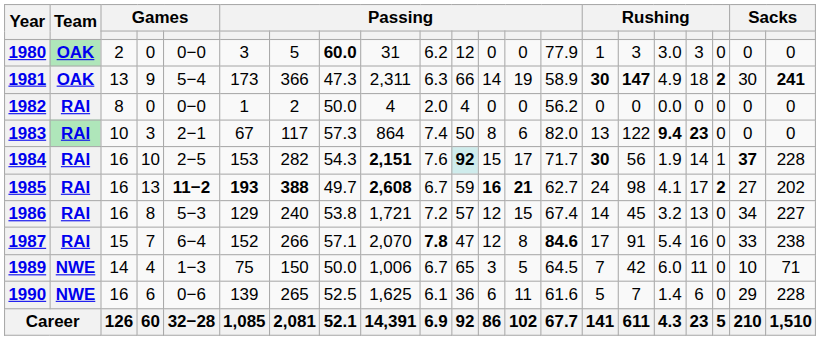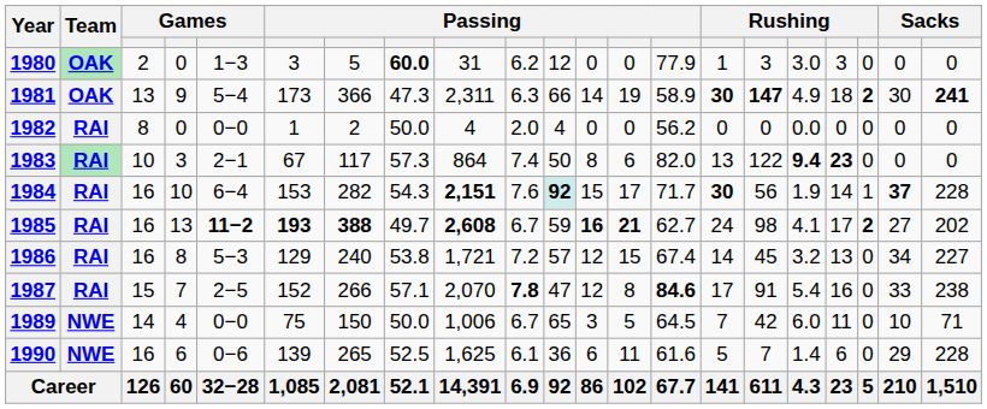 <table class="wikitable" style="text-align:center;">
 <tr>
 <th rowspan="2">Year</th>
 <th rowspan="2">Team</th>
 <th colspan="3">Games</th>
 <th colspan="9">Passing</th>
 <th colspan="5">Rushing</th>
 <th colspan="2">Sacks</th>
 </tr>
 <tr>
 <th></th>
 <th></th>
 <th></th>
 <th></th>
 <th></th>
 <th></th>
 <th></th>
 <th></th>
 <th></th>
 <th></th>
 <th></th>
 <th></th>
 <th></th>
 <th></th>
 <th></th>
 <th></th>
 <th></th>
 <th></th>
 <th></th>
 </tr>
 <tr>
 <th><a href='#'>1980</a></th>
 <th style="background:#afe6ba; width:3em;"><a href='#'>OAK</a></th>
 <td>2</td>
 <td>0</td>
-<td>0−0</td>
+<td>1−3</td>
 <td>3</td>
 <td>5</td>
 <td><strong>60.0</strong></td>
 <td>31</td>
 <td>6.2</td>
 <td>12</td>
 <td>0</td>
 <td>0</td>
 <td>77.9</td>
 <td>1</td>
 <td>3</td>
 <td>3.0</td>
 <td>3</td>
 <td>0</td>
 <td>0</td>
 <td>0</td>
 </tr>
 <tr>
 <th><a href='#'>1981</a></th>
 <th><a href='#'>OAK</a></th>
 <td>13</td>
 <td>9</td>
 <td>5−4</td>
 <td>173</td>
 <td>366</td>
 <td>47.3</td>
 <td>2,311</td>
 <td>6.3</td>
 <td>66</td>
 <td>14</td>
 <td>19</td>
 <td>58.9</td>
 <td><strong>30</strong></td>
 <td><strong>147</strong></td>
 <td>4.9</td>
 <td>18</td>
 <td><strong>2</strong></td>
 <td>30</td>
 <td><strong>241</strong></td>
 </tr>
 <tr>
 <th><a href='#'>1982</a></th>
 <th><a href='#'>RAI</a></th>
 <td>8</td>
 <td>0</td>
 <td>0−0</td>
 <td>1</td>
 <td>2</td>
 <td>50.0</td>
 <td>4</td>
 <td>2.0</td>
 <td>4</td>
 <td>0</td>
 <td>0</td>
 <td>56.2</td>
 <td>0</td>
 <td>0</td>
 <td>0.0</td>
 <td>0</td>
 <td>0</td>
 <td>0</td>
 <td>0</td>
 </tr>
 <tr>
 <th><a href='#'>1983</a></th>
 <th style="background:#afe6ba; width:3em;"><a href='#'>RAI</a></th>
 <td>10</td>
 <td>3</td>
 <td>2−1</td>
 <td>67</td>
 <td>117</td>
 <td>57.3</td>
 <td>864</td>
 <td>7.4</td>
 <td>50</td>
 <td>8</td>
 <td>6</td>
 <td>82.0</td>
 <td>13</td>
 <td>122</td>
 <td><strong>9.4</strong></td>
 <td><strong>23</strong></td>
 <td>0</td>
 <td>0</td>
 <td>0</td>
 </tr>
 <tr>
 <th><a href='#'>1984</a></th>
 <th><a href='#'>RAI</a></th>
 <td>16</td>
 <td>10</td>
-<td>2−5</td>
+<td>6−4</td>
 <td>153</td>
 <td>282</td>
 <td>54.3</td>
 <td><strong>2,151</strong></td>
 <td>7.6</td>
 <td style="background:#cfecec; width:3em;"><strong>92</strong></td>
 <td>15</td>
 <td>17</td>
 <td>71.7</td>
 <td><strong>30</strong></td>
 <td>56</td>
 <td>1.9</td>
 <td>14</td>
 <td>1</td>
 <td><strong>37</strong></td>
 <td>228</td>
 </tr>
 <tr>
 <th><a href='#'>1985</a></th>
 <th><a href='#'>RAI</a></th>
 <td>16</td>
 <td>13</td>
 <td><strong>11−2</strong></td>
 <td><strong>193</strong></td>
 <td><strong>388</strong></td>
 <td>49.7</td>
 <td><strong>2,608</strong></td>
 <td>6.7</td>
 <td>59</td>
 <td><strong>16</strong></td>
 <td><strong>21</strong></td>
 <td>62.7</td>
 <td>24</td>
 <td>98</td>
 <td>4.1</td>
 <td>17</td>
 <td><strong>2</strong></td>
 <td>27</td>
 <td>202</td>
 </tr>
 <tr>
 <th><a href='#'>1986</a></th>
 <th><a href='#'>RAI</a></th>
 <td>16</td>
 <td>8</td>
 <td>5−3</td>
 <td>129</td>
 <td>240</td>
 <td>53.8</td>
 <td>1,721</td>
 <td>7.2</td>
 <td>57</td>
 <td>12</td>
 <td>15</td>
 <td>67.4</td>
 <td>14</td>
 <td>45</td>
 <td>3.2</td>
 <td>13</td>
 <td>0</td>
 <td>34</td>
 <td>227</td>
 </tr>
 <tr>
 <th><a href='#'>1987</a></th>
 <th><a href='#'>RAI</a></th>
 <td>15</td>
 <td>7</td>
-<td>6−4</td>
+<td>2−5</td>
 <td>152</td>
 <td>266</td>
 <td>57.1</td>
 <td>2,070</td>
 <td><strong>7.8</strong></td>
 <td>47</td>
 <td>12</td>
 <td>8</td>
 <td><strong>84.6</strong></td>
 <td>17</td>
 <td>91</td>
 <td>5.4</td>
 <td>16</td>
 <td>0</td>
 <td>33</td>
 <td>238</td>
 </tr>
 <tr>
 <th><a href='#'>1989</a></th>
 <th><a href='#'>NWE</a></th>
 <td>14</td>
 <td>4</td>
-<td>1−3</td>
+<td>0−0</td>
 <td>75</td>
 <td>150</td>
 <td>50.0</td>
 <td>1,006</td>
 <td>6.7</td>
 <td>65</td>
 <td>3</td>
 <td>5</td>
 <td>64.5</td>
 <td>7</td>
 <td>42</td>
 <td>6.0</td>
 <td>11</td>
 <td>0</td>
 <td>10</td>
 <td>71</td>
 </tr>
 <tr>
 <th><a href='#'>1990</a></th>
 <th><a href='#'>NWE</a></th>
 <td>16</td>
 <td>6</td>
 <td>0−6</td>
 <td>139</td>
 <td>265</td>
 <td>52.5</td>
 <td>1,625</td>
 <td>6.1</td>
 <td>36</td>
 <td>6</td>
 <td>11</td>
 <td>61.6</td>
 <td>5</td>
 <td>7</td>
 <td>1.4</td>
 <td>6</td>
 <td>0</td>
 <td>29</td>
 <td>228</td>
 </tr>
 <tr>
 <th colspan="2">Career</th>
 <th>126</th>
 <th>60</th>
 <th>32−28</th>
 <th>1,085</th>
 <th>2,081</th>
 <th>52.1</th>
 <th>14,391</th>
 <th>6.9</th>
 <th>92</th>
 <th>86</th>
 <th>102</th>
 <th>67.7</th>
 <th>141</th>
 <th>611</th>
 <th>4.3</th>
 <th>23</th>
 <th>5</th>
 <th>210</th>
 <th>1,510</th>
 </tr>
 </table>
